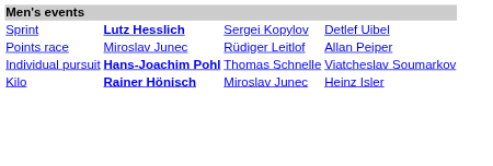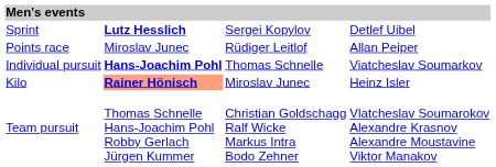 <table>
 <tr bgcolor="#cccccc">
 <td colspan=4><strong>Men's events</strong></td>
 </tr>
 <tr>
 <td><a href='#'>Sprint</a> <br></td>
 <td><strong><a href='#'>Lutz Hesslich</a><br><small></small></strong></td>
 <td><a href='#'>Sergei Kopylov</a><br><small></small></td>
 <td><a href='#'>Detlef Uibel</a><br><small></small></td>
 </tr>
 <tr>
 <td><a href='#'>Points race</a> <br></td>
 <td><a href='#'>Miroslav Junec</a><br><small></small></td>
 <td><a href='#'>Rüdiger Leitlof</a><br><small></small></td>
 <td><a href='#'>Allan Peiper</a><br><small></small></td>
 </tr>
 <tr>
 <td><a href='#'>Individual pursuit</a> <br></td>
 <td><strong><a href='#'>Hans-Joachim Pohl</a><br><small></small> </strong></td>
 <td><a href='#'>Thomas Schnelle</a><br><small></small></td>
 <td><a href='#'>Viatcheslav Soumarkov</a> <br><small></small></td>
 </tr>
 <tr>
 <td><a href='#'>Kilo</a> <br></td>
-<td><strong><a href='#'>Rainer Hönisch</a><br><small></small></strong></td>
+<td style="background: lightsalmon;"><strong><a href='#'>Rainer Hönisch</a><br><small></small></strong></td>
 <td><a href='#'>Miroslav Junec</a><br><small></small></td>
 <td><a href='#'>Heinz Isler</a><br><small></small></td>
 </tr>
+<tr>
+<td><a href='#'>Team pursuit</a> <br></td>
+<td><strong></strong><br><a href='#'>Thomas Schnelle</a><br><a href='#'>Hans-Joachim Pohl</a><br><a href='#'>Robby Gerlach</a><br><a href='#'>Jürgen Kummer</a></td>
+<td><br><a href='#'>Christian Goldschagg</a><br><a href='#'>Ralf Wicke</a><br><a href='#'>Markus Intra</a><br><a href='#'>Bodo Zehner</a></td>
+<td><br><a href='#'>Vlatcheslav Soumarokov</a><br><a href='#'>Alexandre Krasnov</a><br><a href='#'>Alexandre Moustavine</a><br><a href='#'>Viktor Manakov</a></td>
+</tr>
 </table>
